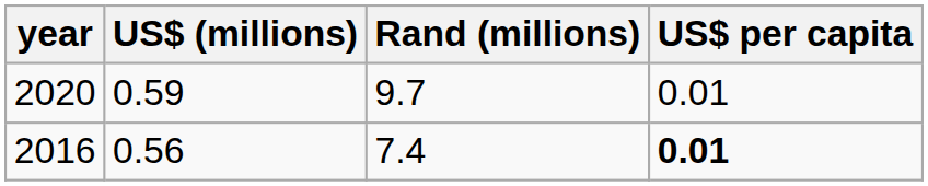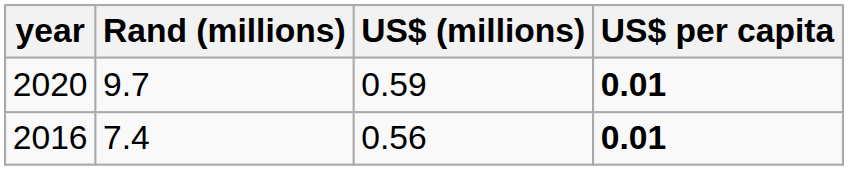 <table class="wikitable">
 <tr>
 <th>year</th>
+<th>Rand (millions)</th>
 <th>US$ (millions)</th>
-<th>Rand (millions)</th>
 <th>US$ per capita</th>
 </tr>
 <tr>
 <td>2020</td>
+<td>9.7</td>
 <td>0.59</td>
-<td>9.7</td>
-<td>0.01</td>
+<td><strong>0.01</strong></td>
 </tr>
 <tr>
 <td>2016</td>
+<td>7.4</td>
 <td>0.56</td>
-<td>7.4</td>
 <td><strong>0.01</strong></td>
 </tr>
 </table>
